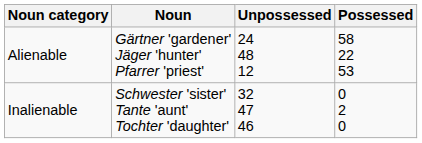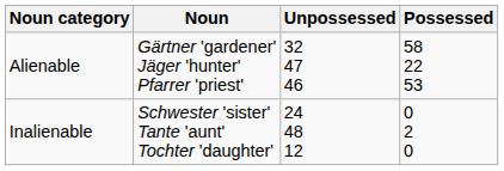 <table class="wikitable">
 <tr>
 <th>Noun category</th>
 <th>Noun</th>
 <th>Unpossessed</th>
 <th>Possessed</th>
 </tr>
 <tr>
 <td>Alienable</td>
 <td><em>Gärtner</em>   'gardener' <br> <em>Jäger</em>   'hunter' <br> <em>Pfarrer</em>   'priest'</td>
-<td>24 <br> 48 <br> 12</td>
+<td>32 <br> 47 <br> 46</td>
 <td>58 <br> 22 <br> 53</td>
 </tr>
 <tr>
 <td>Inalienable</td>
 <td><em>Schwester</em>   'sister' <br> <em>Tante</em>   'aunt' <br> <em>Tochter</em>   'daughter'</td>
-<td>32 <br> 47 <br> 46</td>
+<td>24 <br> 48 <br> 12</td>
 <td>0 <br> 2 <br> 0</td>
 </tr>
 </table>
